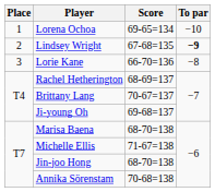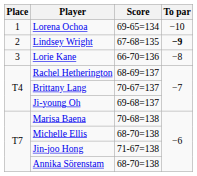 <table class="wikitable">
 <tr>
 <th>Place</th>
 <th>Player</th>
 <th>Score</th>
 <th>To par</th>
 </tr>
 <tr>
 <td align=center>1</td>
 <td> <a href='#'>Lorena Ochoa</a></td>
 <td align=center>69-65=134</td>
 <td align=center>−10</td>
 </tr>
 <tr>
 <td align=center>2</td>
 <td> <a href='#'>Lindsey Wright</a></td>
 <td align=center>67-68=135</td>
 <td align=center><strong>−9</strong></td>
 </tr>
 <tr>
 <td align=center>3</td>
 <td> <a href='#'>Lorie Kane</a></td>
 <td align=center>66-70=136</td>
 <td align=center>−8</td>
 </tr>
 <tr>
 <td rowspan=3 align=center>T4</td>
 <td> <a href='#'>Rachel Hetherington</a></td>
 <td align=center>68-69=137</td>
 <td rowspan=3 align=center>−7</td>
 </tr>
 <tr>
 <td> <a href='#'>Brittany Lang</a></td>
 <td align=center>70-67=137</td>
 </tr>
 <tr>
 <td> <a href='#'>Ji-young Oh</a></td>
 <td align=center>69-68=137</td>
 </tr>
 <tr>
 <td rowspan=4 align=center>T7</td>
 <td> <a href='#'>Marisa Baena</a></td>
-<td align=center>68-70=138</td>
+<td align=center>70-68=138</td>
 <td rowspan=4 align=center>−6</td>
 </tr>
 <tr>
 <td> <a href='#'>Michelle Ellis</a></td>
+<td align=center>68-70=138</td>
+</tr>
+<tr>
+<td> <a href='#'>Jin-joo Hong</a></td>
 <td align=center>71-67=138</td>
 </tr>
 <tr>
-<td> <a href='#'>Jin-joo Hong</a></td>
+<td> <a href='#'>Annika Sörenstam</a></td>
 <td align=center>68-70=138</td>
 </tr>
-<tr>
-<td> <a href='#'>Annika Sörenstam</a></td>
-<td align=center>70-68=138</td>
-</tr>
 </table>
